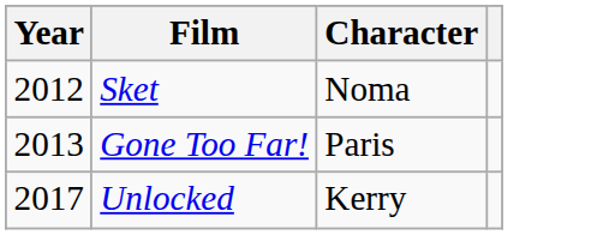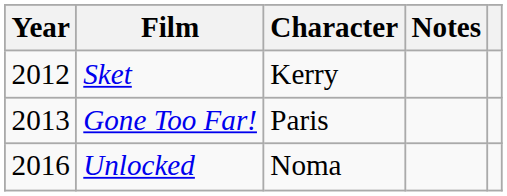 <table class="wikitable">
 <tr>
 <th>Year</th>
 <th>Film</th>
 <th>Character</th>
+<th>Notes</th>
 <th></th>
 </tr>
 <tr>
 <td>2012</td>
 <td><em><a href='#'>Sket</a></em></td>
-<td>Noma</td>
+<td>Kerry</td>
+<td></td>
 <td></td>
 </tr>
 <tr>
 <td>2013</td>
 <td><em><a href='#'>Gone Too Far!</a></em></td>
 <td>Paris</td>
 <td></td>
+<td></td>
 </tr>
 <tr>
-<td>2017</td>
+<td>2016</td>
 <td><em><a href='#'>Unlocked</a></em></td>
-<td>Kerry</td>
+<td>Noma</td>
+<td></td>
 <td></td>
 </tr>
 </table>
